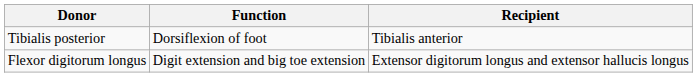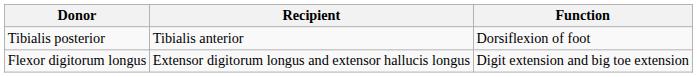 <table class="wikitable">
 <tr>
 <th>Donor</th>
+<th>Recipient</th>
 <th>Function</th>
-<th>Recipient</th>
 </tr>
 <tr>
 <td>Tibialis posterior</td>
+<td>Tibialis anterior</td>
 <td>Dorsiflexion of foot</td>
-<td>Tibialis anterior</td>
 </tr>
 <tr>
 <td>Flexor digitorum longus</td>
+<td>Extensor digitorum longus and extensor hallucis longus</td>
 <td>Digit extension and big toe extension</td>
-<td>Extensor digitorum longus and extensor hallucis longus</td>
 </tr>
 </table>
